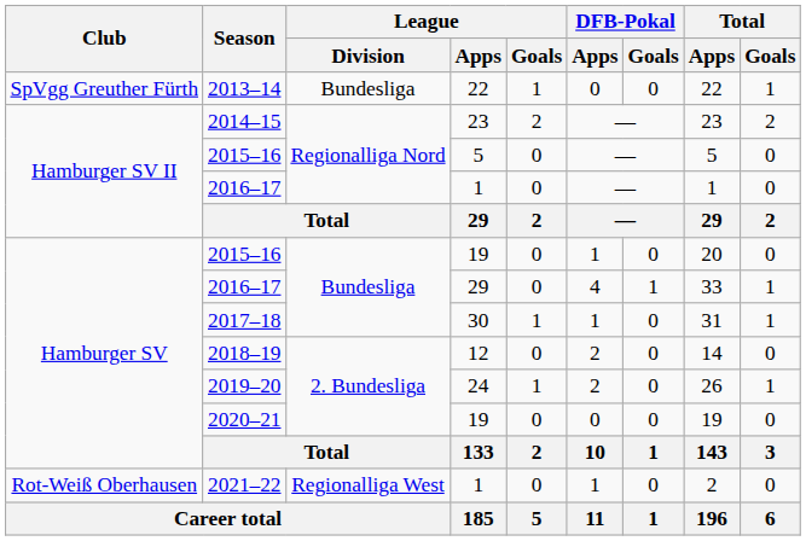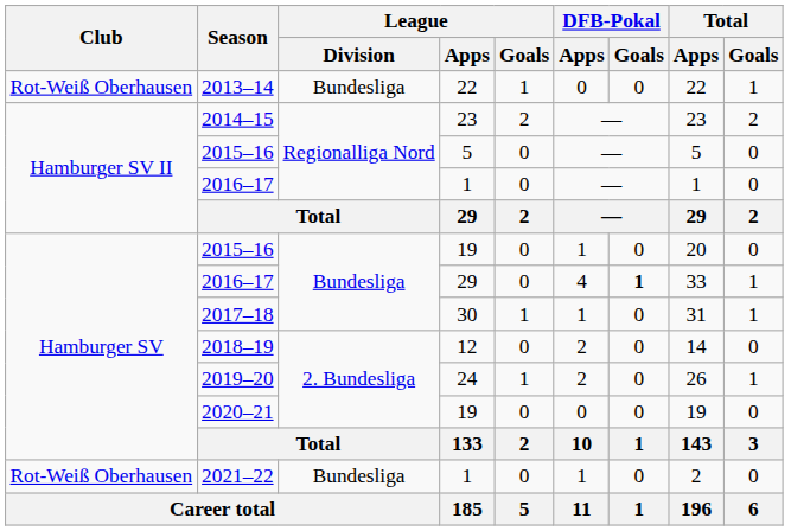 <table class="wikitable" style="text-align: center">
 <tr>
 <th rowspan=2>Club</th>
 <th rowspan=2>Season</th>
 <th colspan=3>League</th>
 <th colspan=2><a href='#'>DFB-Pokal</a></th>
 <th colspan=2>Total</th>
 </tr>
 <tr>
 <th>Division</th>
 <th>Apps</th>
 <th>Goals</th>
 <th>Apps</th>
 <th>Goals</th>
 <th>Apps</th>
 <th>Goals</th>
 </tr>
 <tr>
-<td><a href='#'>SpVgg Greuther Fürth</a></td>
+<td><a href='#'>Rot-Weiß Oberhausen</a></td>
 <td><a href='#'>2013–14</a></td>
 <td>Bundesliga</td>
 <td>22</td>
 <td>1</td>
 <td>0</td>
 <td>0</td>
 <td>22</td>
 <td>1</td>
 </tr>
 <tr>
 <td rowspan=4><a href='#'>Hamburger SV II</a></td>
 <td><a href='#'>2014–15</a></td>
 <td rowspan=3><a href='#'>Regionalliga Nord</a></td>
 <td>23</td>
 <td>2</td>
 <td colspan=2>—</td>
 <td>23</td>
 <td>2</td>
 </tr>
 <tr>
 <td><a href='#'>2015–16</a></td>
 <td>5</td>
 <td>0</td>
 <td colspan=2>—</td>
 <td>5</td>
 <td>0</td>
 </tr>
 <tr>
 <td><a href='#'>2016–17</a></td>
 <td>1</td>
 <td>0</td>
 <td colspan=2>—</td>
 <td>1</td>
 <td>0</td>
 </tr>
 <tr>
 <th colspan=2>Total</th>
 <th>29</th>
 <th>2</th>
 <th colspan=2>—</th>
 <th>29</th>
 <th>2</th>
 </tr>
 <tr>
 <td rowspan=7><a href='#'>Hamburger SV</a></td>
 <td><a href='#'>2015–16</a></td>
 <td rowspan=3><a href='#'>Bundesliga</a></td>
 <td>19</td>
 <td>0</td>
 <td>1</td>
 <td>0</td>
 <td>20</td>
 <td>0</td>
 </tr>
 <tr>
 <td><a href='#'>2016–17</a></td>
 <td>29</td>
 <td>0</td>
 <td>4</td>
-<td>1</td>
+<td><strong>1</strong></td>
 <td>33</td>
 <td>1</td>
 </tr>
 <tr>
 <td><a href='#'>2017–18</a></td>
 <td>30</td>
 <td>1</td>
 <td>1</td>
 <td>0</td>
 <td>31</td>
 <td>1</td>
 </tr>
 <tr>
 <td><a href='#'>2018–19</a></td>
 <td rowspan=3><a href='#'>2. Bundesliga</a></td>
 <td>12</td>
 <td>0</td>
 <td>2</td>
 <td>0</td>
 <td>14</td>
 <td>0</td>
 </tr>
 <tr>
 <td><a href='#'>2019–20</a></td>
 <td>24</td>
 <td>1</td>
 <td>2</td>
 <td>0</td>
 <td>26</td>
 <td>1</td>
 </tr>
 <tr>
 <td><a href='#'>2020–21</a></td>
 <td>19</td>
 <td>0</td>
 <td>0</td>
 <td>0</td>
 <td>19</td>
 <td>0</td>
 </tr>
 <tr>
 <th colspan=2>Total</th>
 <th>133</th>
 <th>2</th>
 <th>10</th>
 <th>1</th>
 <th>143</th>
 <th>3</th>
 </tr>
 <tr>
 <td><a href='#'>Rot-Weiß Oberhausen</a></td>
 <td><a href='#'>2021–22</a></td>
-<td><a href='#'>Regionalliga West</a></td>
+<td>Bundesliga</td>
 <td>1</td>
 <td>0</td>
 <td>1</td>
 <td>0</td>
 <td>2</td>
 <td>0</td>
 </tr>
 <tr>
 <th colspan=3>Career total</th>
 <th>185</th>
 <th>5</th>
 <th>11</th>
 <th>1</th>
 <th>196</th>
 <th>6</th>
 </tr>
 </table>
